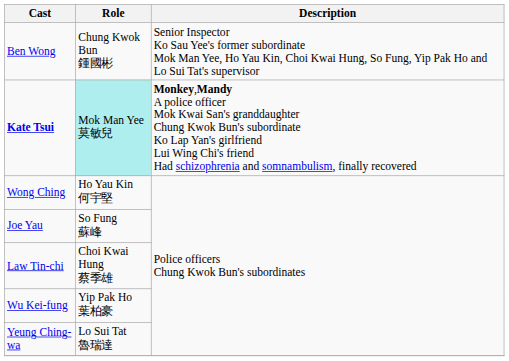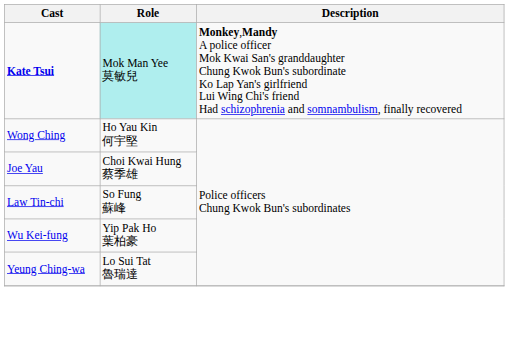 <table class="wikitable" width="55%">
 <tr>
 <th>Cast</th>
 <th>Role</th>
 <th>Description</th>
-</tr>
-<tr>
-<td><a href='#'>Ben Wong</a></td>
-<td>Chung Kwok Bun<br>鍾國彬</td>
-<td>Senior Inspector<br>Ko Sau Yee's former subordinate<br>Mok Man Yee, Ho Yau Kin, Choi Kwai Hung, So Fung, Yip Pak Ho and Lo Sui Tat's supervisor</td>
 </tr>
 <tr>
 <td><strong><a href='#'>Kate Tsui</a></strong></td>
 <td style="background: paleturquoise;">Mok Man Yee<br>莫敏兒</td>
 <td><strong>Monkey</strong>,<strong>Mandy</strong><br>A police officer<br>Mok Kwai San's granddaughter<br>Chung Kwok Bun's subordinate<br>Ko Lap Yan's girlfriend<br>Lui Wing Chi's friend<br>Had <a href='#'>schizophrenia</a> and <a href='#'>somnambulism</a>, finally recovered</td>
 </tr>
 <tr>
 <td><a href='#'>Wong Ching</a></td>
 <td>Ho Yau Kin<br>何宇堅</td>
 <td rowspan="5">Police officers<br>Chung Kwok Bun's subordinates</td>
 </tr>
 <tr>
 <td><a href='#'>Joe Yau</a></td>
-<td>So Fung<br>蘇峰</td>
+<td>Choi Kwai Hung<br>蔡季雄</td>
 </tr>
 <tr>
 <td><a href='#'>Law Tin-chi</a></td>
-<td>Choi Kwai Hung<br>蔡季雄</td>
+<td>So Fung<br>蘇峰</td>
 </tr>
 <tr>
 <td><a href='#'>Wu Kei-fung</a></td>
 <td>Yip Pak Ho<br>葉柏豪</td>
 </tr>
 <tr>
 <td><a href='#'>Yeung Ching-wa</a></td>
 <td>Lo Sui Tat<br>魯瑞達</td>
 </tr>
 <tr>
 </tr>
 </table>
